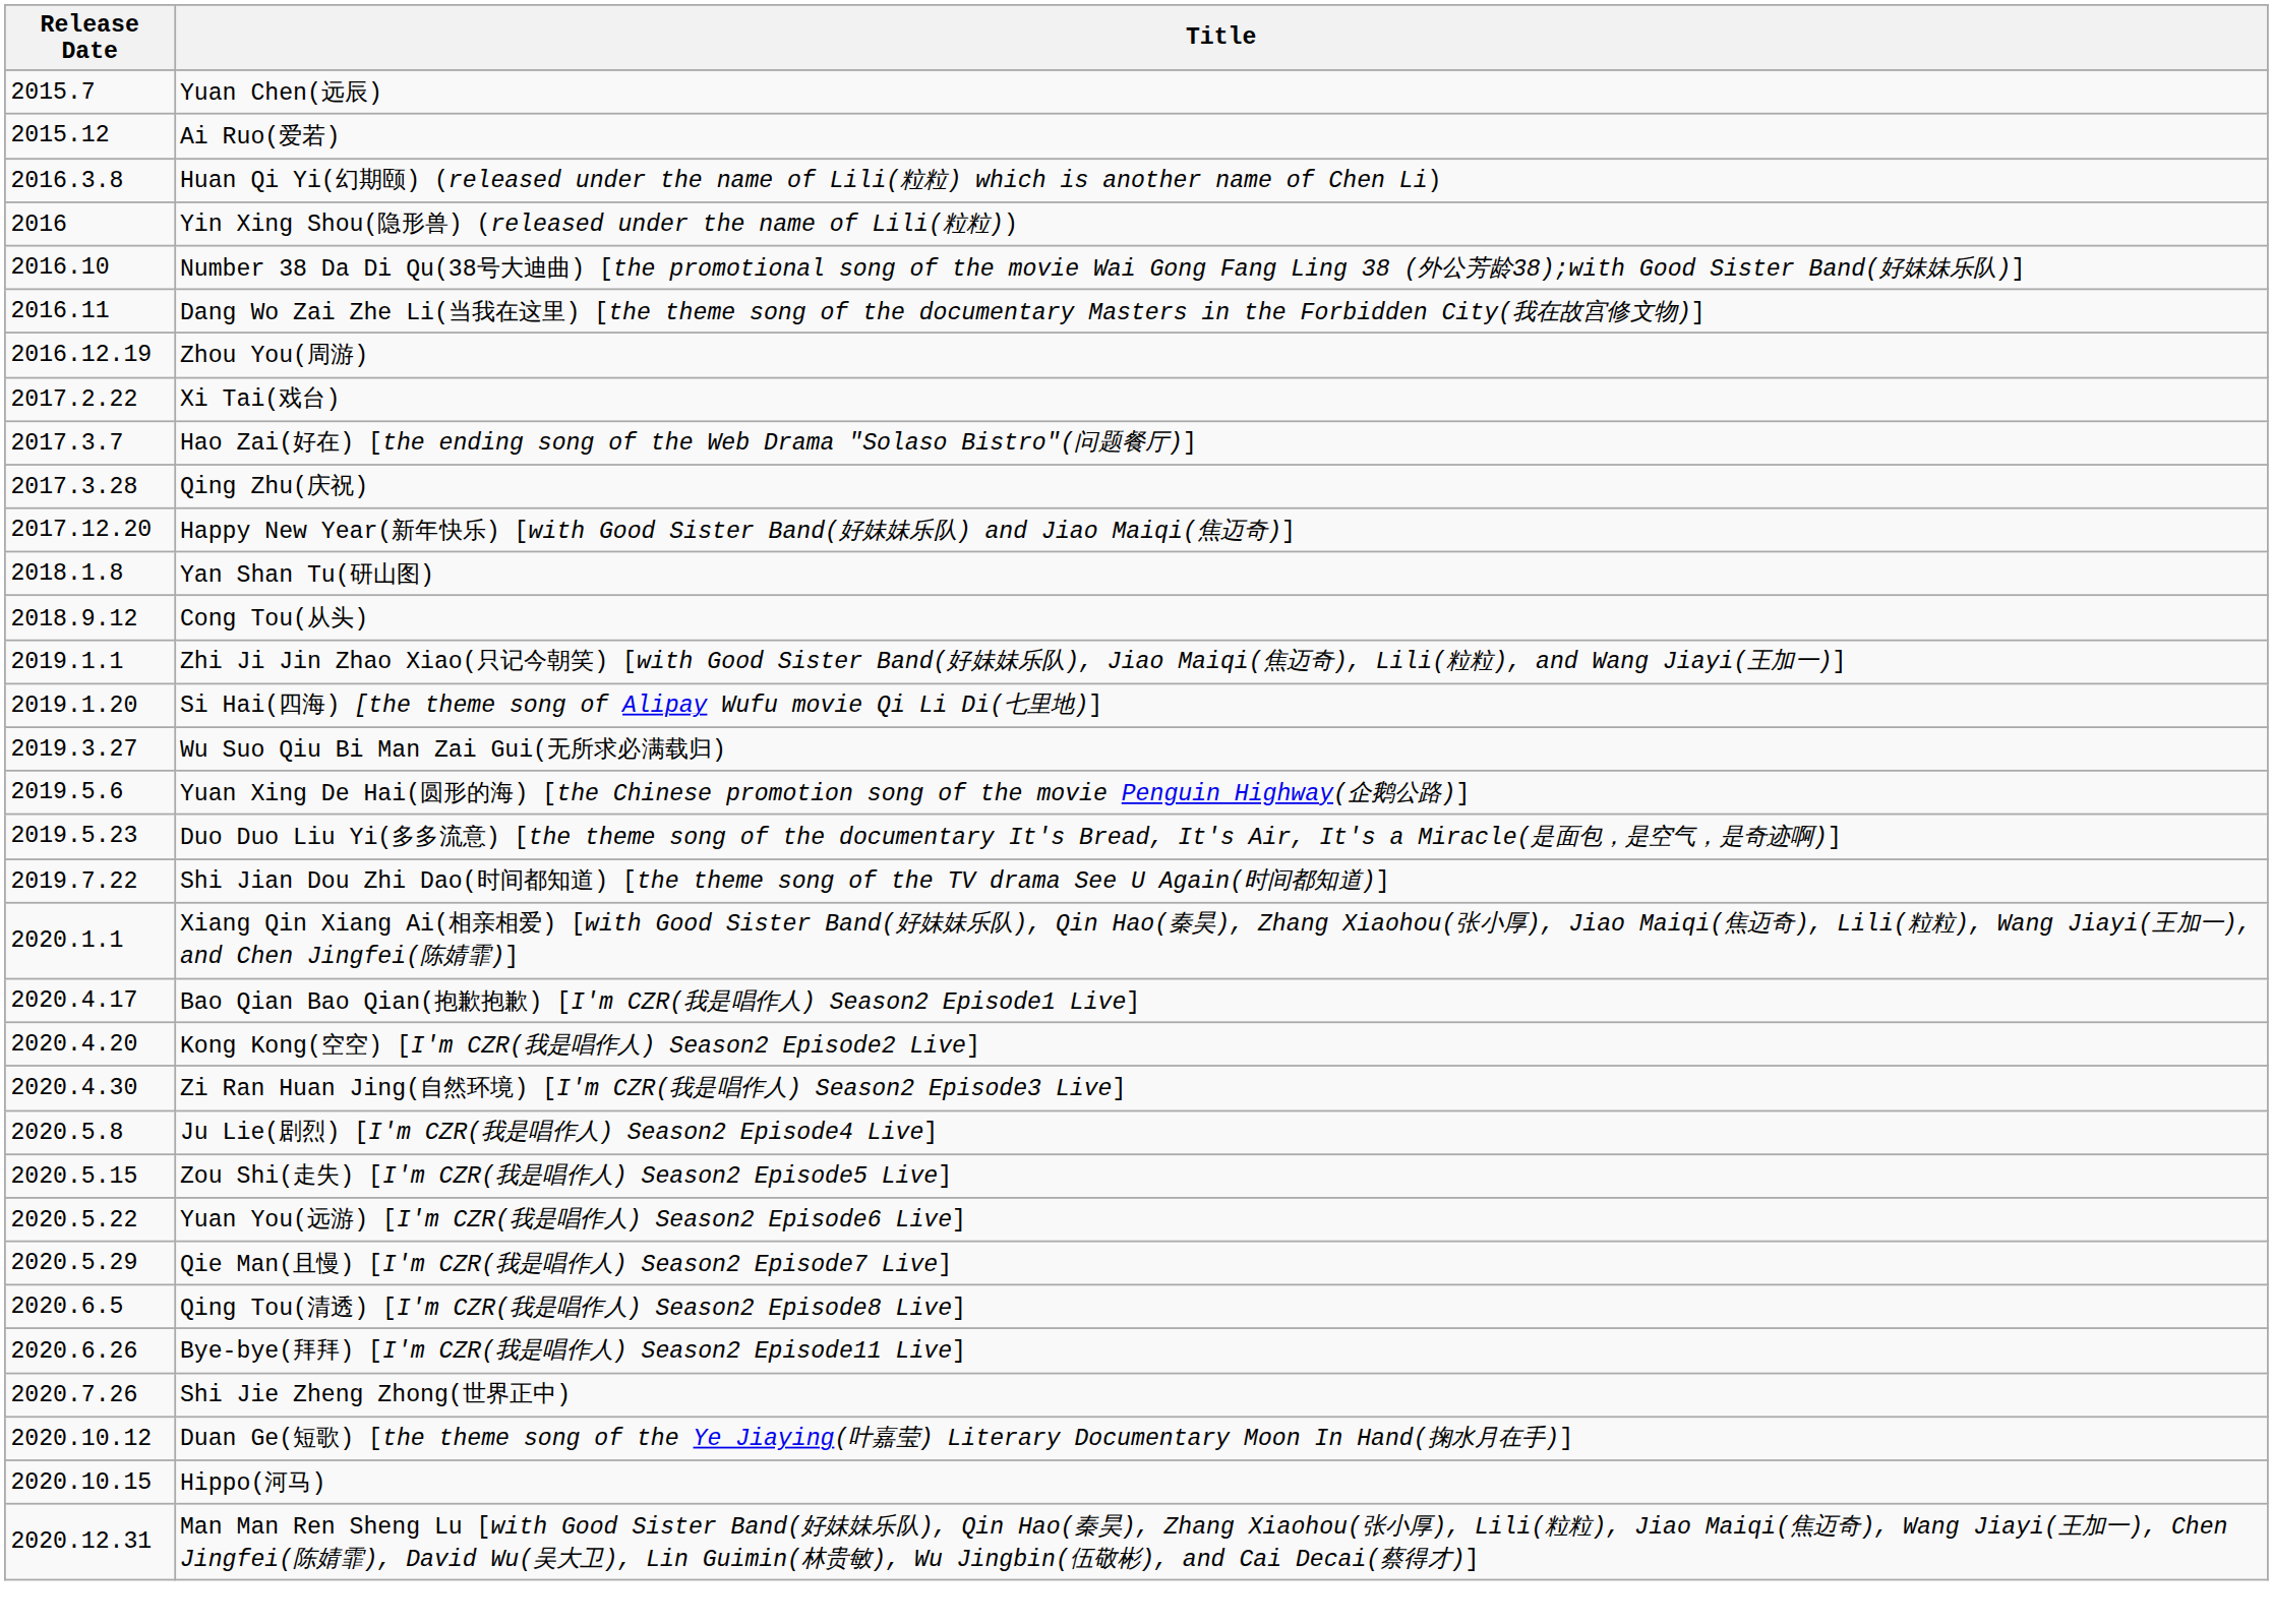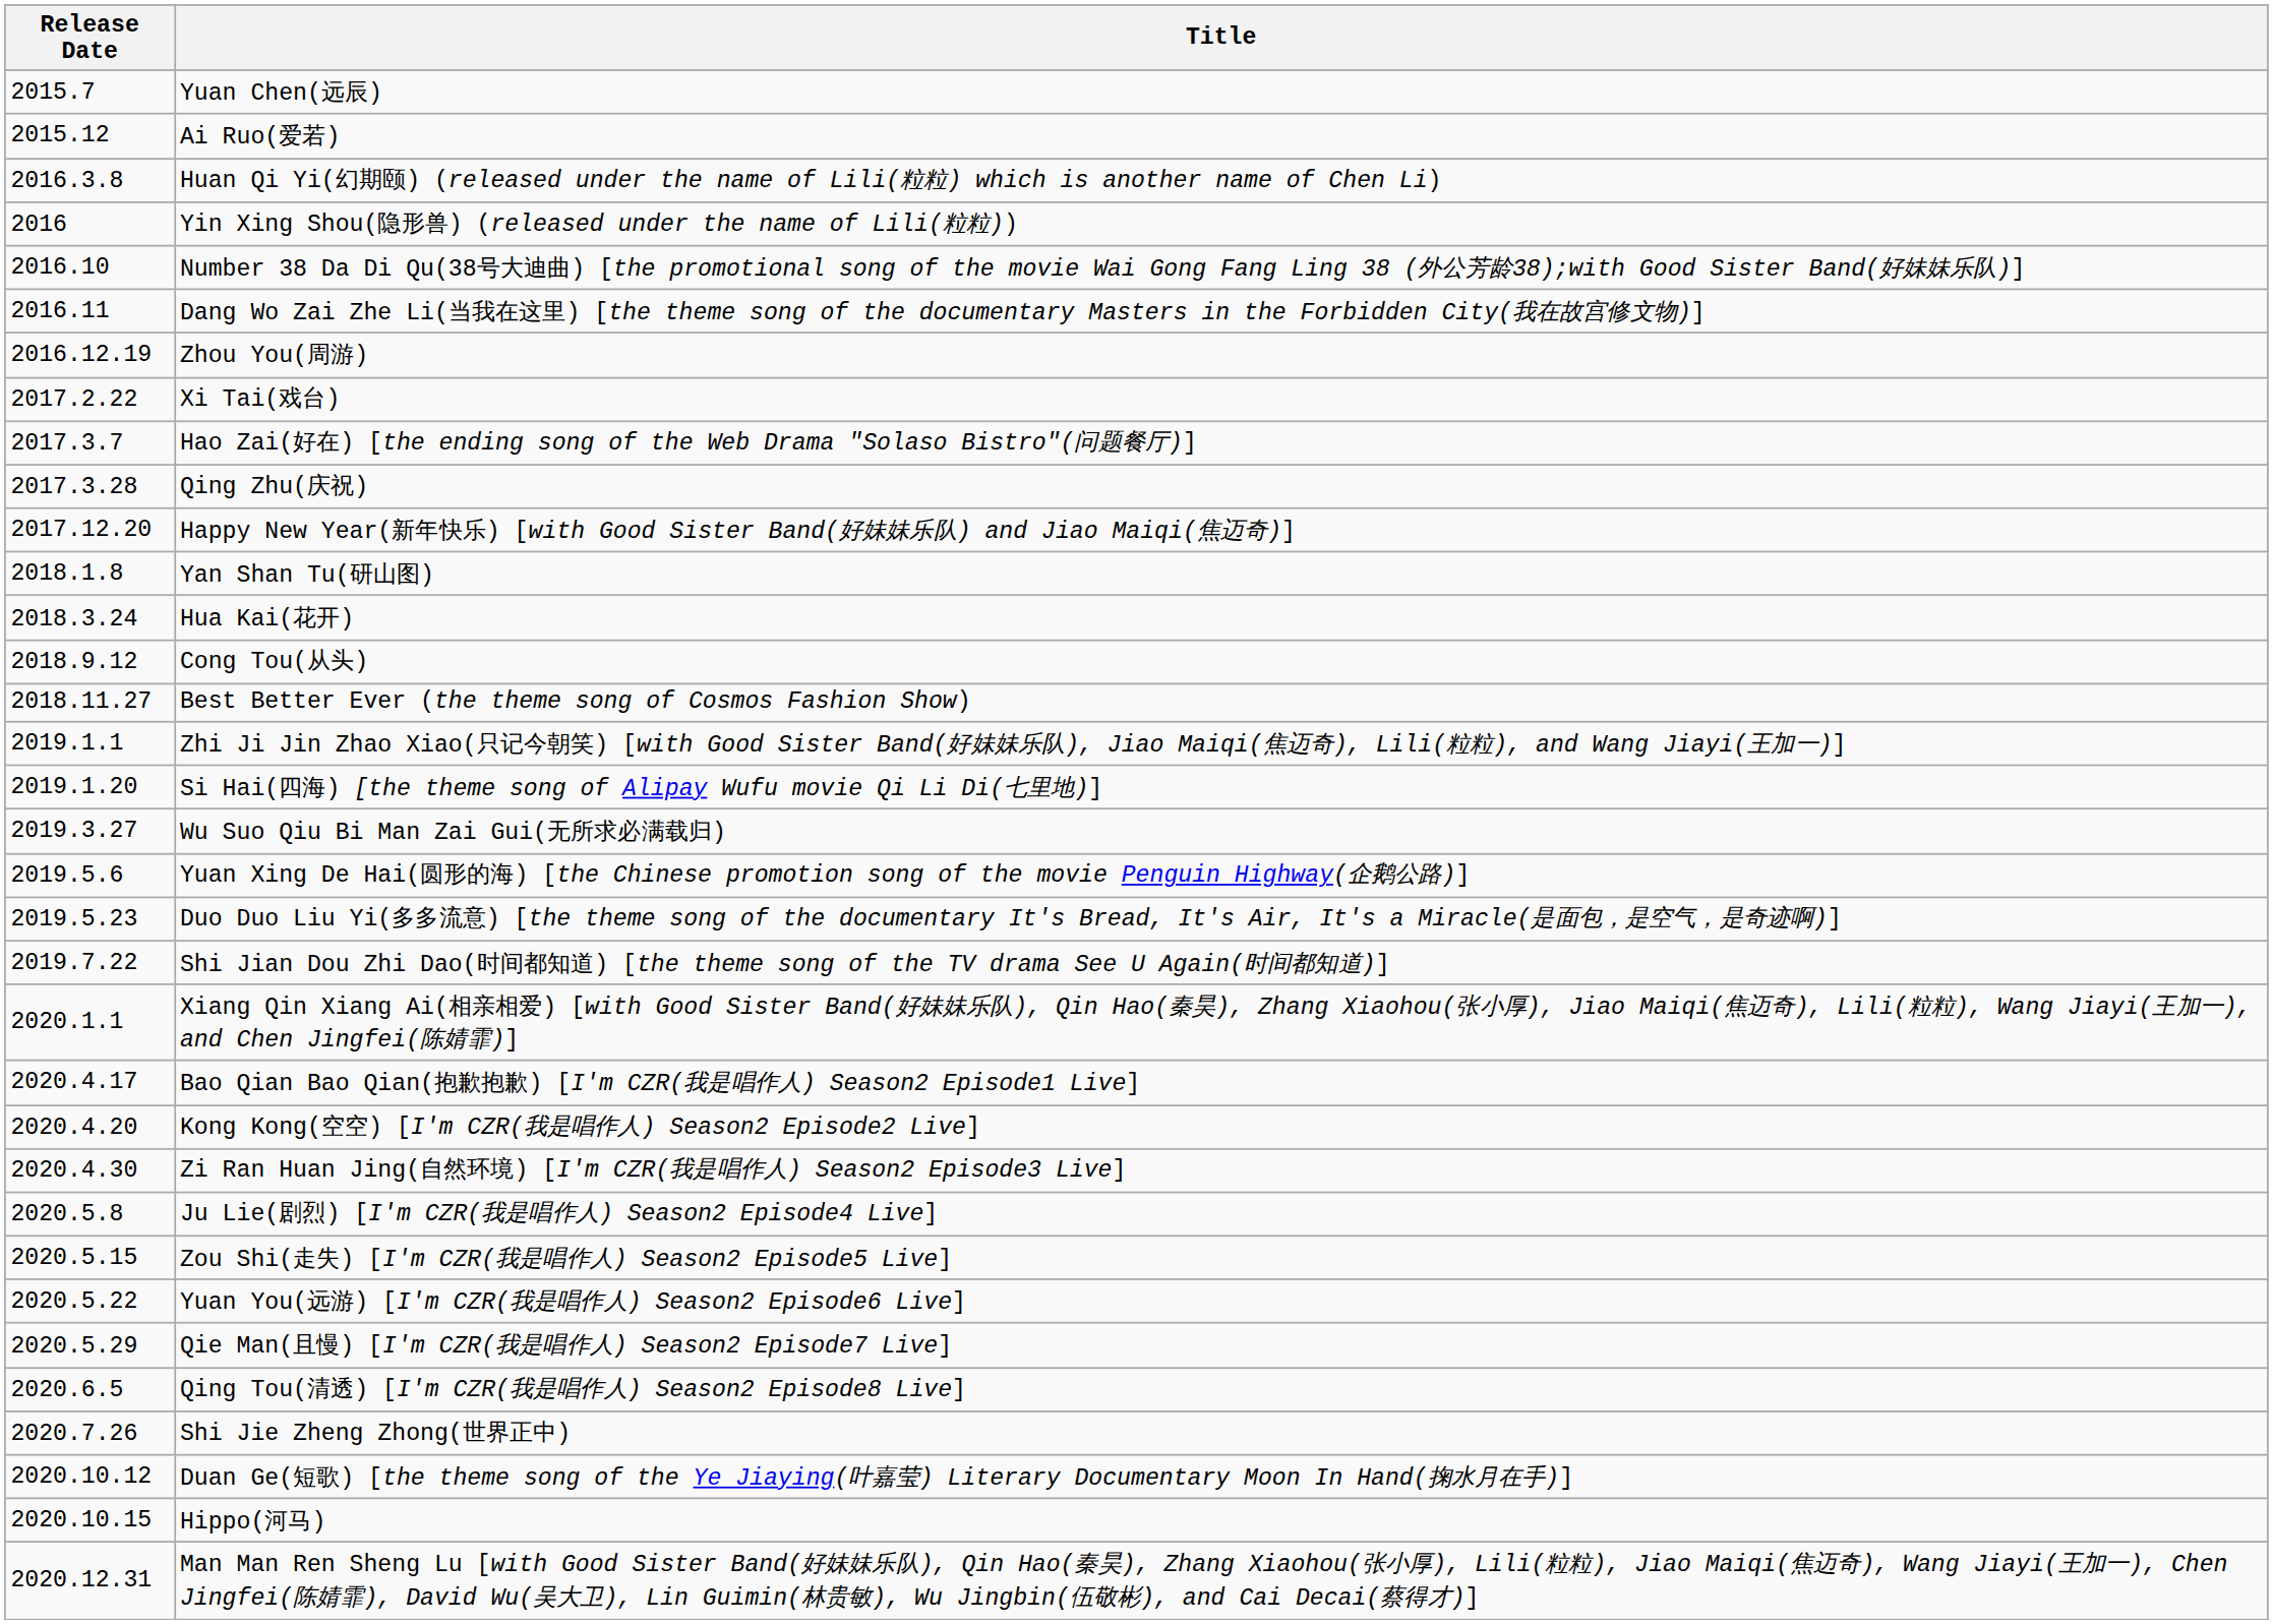 <table class="wikitable">
 <tr>
 <th>Release Date</th>
 <th>Title</th>
 </tr>
 <tr>
 <td>2015.7</td>
 <td>Yuan Chen(远辰)</td>
 </tr>
 <tr>
 <td>2015.12</td>
 <td>Ai Ruo(爱若)</td>
 </tr>
 <tr>
 <td>2016.3.8</td>
 <td>Huan Qi Yi(幻期颐) (<em>released under the name of Lili(粒粒) which is another name of Chen Li</em>)</td>
 </tr>
 <tr>
 <td>2016</td>
 <td>Yin Xing Shou(隐形兽) (<em>released under the name of Lili(粒粒)</em>)</td>
 </tr>
 <tr>
 <td>2016.10</td>
 <td>Number 38 Da Di Qu(38号大迪曲) [<em>the promotional song of the movie Wai Gong Fang Ling 38 (外公芳龄38);with Good Sister Band(好妹妹乐队)</em>]</td>
 </tr>
 <tr>
 <td>2016.11</td>
 <td>Dang Wo Zai Zhe Li(当我在这里) [<em>the theme song of the documentary Masters in the Forbidden City(我在故宫修文物)</em>]</td>
 </tr>
 <tr>
 <td>2016.12.19</td>
 <td>Zhou You(周游)</td>
 </tr>
 <tr>
 <td>2017.2.22</td>
 <td>Xi Tai(戏台)</td>
 </tr>
 <tr>
 <td>2017.3.7</td>
 <td>Hao Zai(好在) [<em>the ending song of the Web Drama "Solaso Bistro"(问题餐厅)</em>]</td>
 </tr>
 <tr>
 <td>2017.3.28</td>
 <td>Qing Zhu(庆祝)</td>
 </tr>
 <tr>
 <td>2017.12.20</td>
 <td>Happy New Year(新年快乐) [<em>with Good Sister Band(好妹妹乐队) and Jiao Maiqi(焦迈奇)</em>]</td>
 </tr>
 <tr>
 <td>2018.1.8</td>
 <td>Yan Shan Tu(研山图)</td>
 </tr>
 <tr>
+<td>2018.3.24</td>
+<td>Hua Kai(花开)</td>
+</tr>
+<tr>
 <td>2018.9.12</td>
 <td>Cong Tou(从头)</td>
+</tr>
+<tr>
+<td>2018.11.27</td>
+<td>Best Better Ever (<em>the theme song of Cosmos Fashion Show</em>)</td>
 </tr>
 <tr>
 <td>2019.1.1</td>
 <td>Zhi Ji Jin Zhao Xiao(只记今朝笑) [<em>with Good Sister Band(好妹妹乐队), Jiao Maiqi(焦迈奇), Lili(粒粒), and Wang Jiayi(王加一)</em>]</td>
 </tr>
 <tr>
 <td>2019.1.20</td>
 <td>Si Hai(四海) <em>[the theme song of <a href='#'>Alipay</a> Wufu movie Qi Li Di(七里地)</em>]</td>
 </tr>
 <tr>
 <td>2019.3.27</td>
 <td>Wu Suo Qiu Bi Man Zai Gui(无所求必满载归)</td>
 </tr>
 <tr>
 <td>2019.5.6</td>
 <td>Yuan Xing De Hai(圆形的海) [<em>the Chinese promotion song of the movie <a href='#'>Penguin Highway</a>(企鹅公路)</em>]</td>
 </tr>
 <tr>
 <td>2019.5.23</td>
 <td>Duo Duo Liu Yi(多多流意) [<em>the theme song of the documentary It's Bread, It's Air, It's a Miracle(是面包，是空气，是奇迹啊)</em>]</td>
 </tr>
 <tr>
 <td>2019.7.22</td>
 <td>Shi Jian Dou Zhi Dao(时间都知道) [<em>the theme song of the TV drama See U Again(时间都知道)</em>]</td>
 </tr>
 <tr>
 <td>2020.1.1</td>
 <td>Xiang Qin Xiang Ai(相亲相爱) [<em>with</em> <em>Good Sister Band(好妹妹乐队), Qin Hao(秦昊), Zhang Xiaohou(张小厚), Jiao Maiqi(焦迈奇), Lili(粒粒), Wang Jiayi(王加一), and Chen Jingfei(陈婧霏)</em>]</td>
 </tr>
 <tr>
 <td>2020.4.17</td>
 <td>Bao Qian Bao Qian(抱歉抱歉) [<em>I'm CZR(我是唱作人) Season2 Episode1 Live</em>]</td>
 </tr>
 <tr>
 <td>2020.4.20</td>
 <td>Kong Kong(空空) [<em>I'm CZR(我是唱作人) Season2 Episode2 Live</em>]</td>
 </tr>
 <tr>
 <td>2020.4.30</td>
 <td>Zi Ran Huan Jing(自然环境) [<em>I'm CZR(我是唱作人) Season2 Episode3 Live</em>]</td>
 </tr>
 <tr>
 <td>2020.5.8</td>
 <td>Ju Lie(剧烈) [<em>I'm CZR(我是唱作人) Season2 Episode4 Live</em>]</td>
 </tr>
 <tr>
 <td>2020.5.15</td>
 <td>Zou Shi(走失) [<em>I'm CZR(我是唱作人) Season2 Episode5 Live</em>]</td>
 </tr>
 <tr>
 <td>2020.5.22</td>
 <td>Yuan You(远游) [<em>I'm CZR(我是唱作人) Season2 Episode6 Live</em>]</td>
 </tr>
 <tr>
 <td>2020.5.29</td>
 <td>Qie Man(且慢) [<em>I'm CZR(我是唱作人) Season2 Episode7 Live</em>]</td>
 </tr>
 <tr>
 <td>2020.6.5</td>
 <td>Qing Tou(清透) [<em>I'm CZR(我是唱作人) Season2 Episode8 Live</em>]</td>
 </tr>
 <tr>
-<td>2020.6.26</td>
-<td>Bye-bye(拜拜) [<em>I'm CZR(我是唱作人) Season2 Episode11 Live</em>]</td>
-</tr>
-<tr>
 <td>2020.7.26</td>
 <td>Shi Jie Zheng Zhong(世界正中)</td>
 </tr>
 <tr>
 <td>2020.10.12</td>
 <td>Duan Ge(短歌) [<em>the theme song of the <a href='#'>Ye Jiaying</a>(叶嘉莹) Literary Documentary Moon In Hand(掬水月在手)</em>]</td>
 </tr>
 <tr>
 <td>2020.10.15</td>
 <td>Hippo(河马)</td>
 </tr>
 <tr>
 <td>2020.12.31</td>
 <td>Man Man Ren Sheng Lu [<em>with</em> <em>Good Sister Band(好妹妹乐队), Qin Hao(秦昊), Zhang Xiaohou(张小厚), Lili(粒粒), Jiao Maiqi(焦迈奇), Wang Jiayi(王加一), Chen Jingfei(陈婧霏), David Wu(吴大卫), Lin Guimin(林贵敏), Wu Jingbin(伍敬彬), and Cai Decai(蔡得才)</em>]</td>
 </tr>
 </table>
